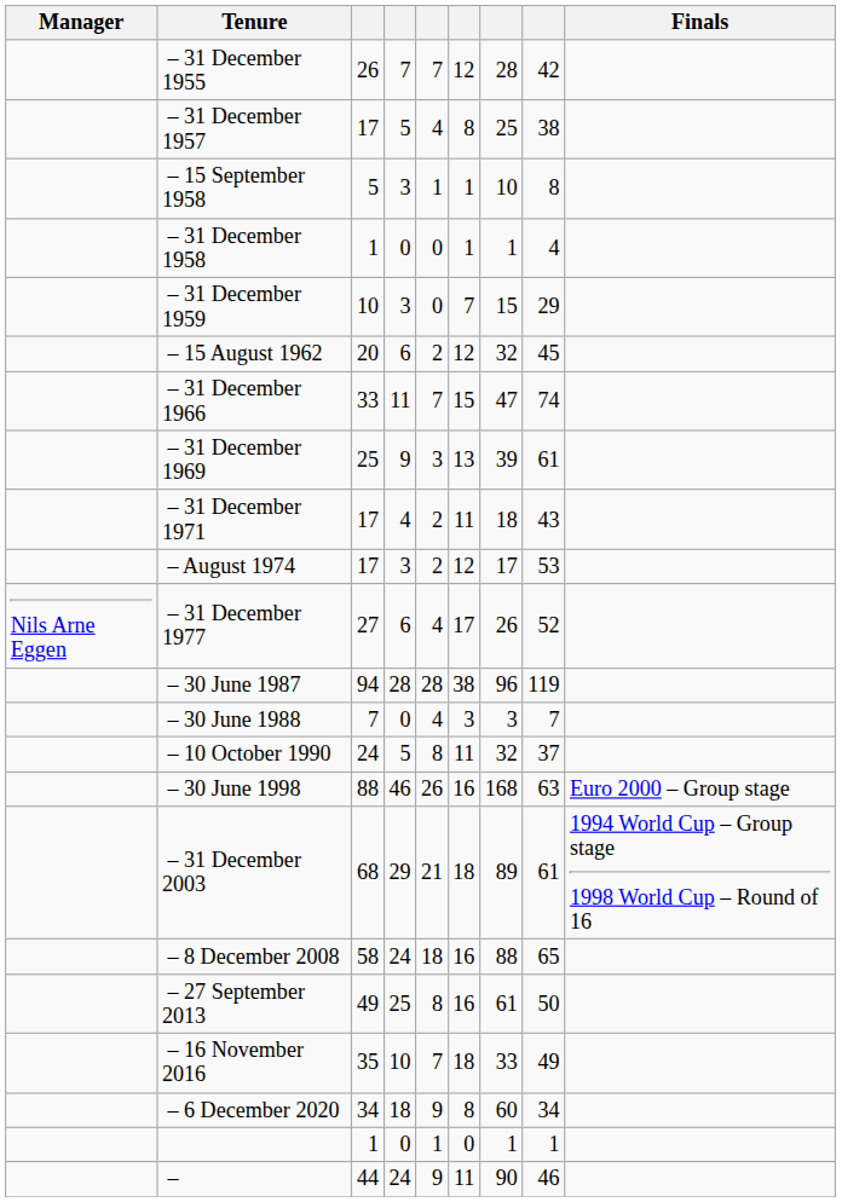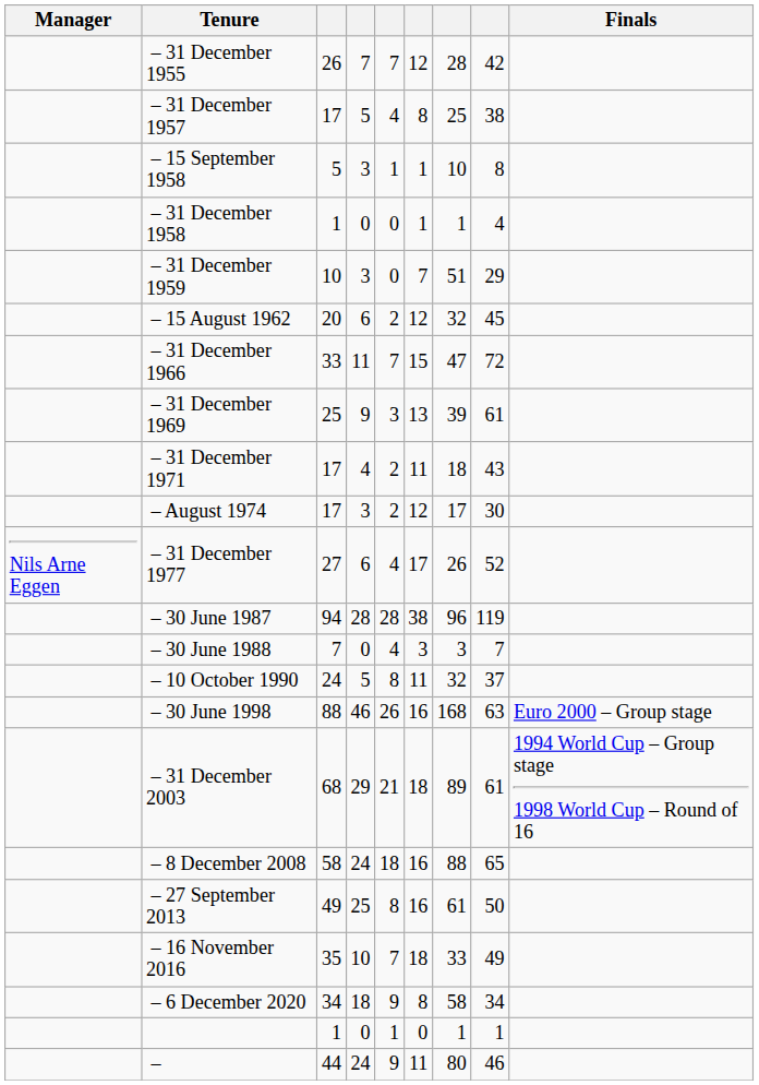 <table class="wikitable sortable">
 <tr>
 <th>Manager</th>
 <th>Tenure</th>
 <th></th>
 <th></th>
 <th></th>
 <th></th>
 <th></th>
 <th></th>
 <th>Finals</th>
 </tr>
 <tr>
 <td> </td>
 <td> – 31 December 1955</td>
 <td align=right>26</td>
 <td align=right>7</td>
 <td align=right>7</td>
 <td align=right>12</td>
 <td align=right>28</td>
 <td align=right>42</td>
 <td></td>
 </tr>
 <tr>
 <td> </td>
 <td> – 31 December 1957</td>
 <td align=right>17</td>
 <td align=right>5</td>
 <td align=right>4</td>
 <td align=right>8</td>
 <td align=right>25</td>
 <td align=right>38</td>
 <td></td>
 </tr>
 <tr>
 <td> </td>
 <td> – 15 September 1958</td>
 <td align=right>5</td>
 <td align=right>3</td>
 <td align=right>1</td>
 <td align=right>1</td>
 <td align=right>10</td>
 <td align=right>8</td>
 <td></td>
 </tr>
 <tr>
 <td> </td>
 <td> – 31 December 1958</td>
 <td align=right>1</td>
 <td align=right>0</td>
 <td align=right>0</td>
 <td align=right>1</td>
 <td align=right>1</td>
 <td align=right>4</td>
 <td></td>
 </tr>
 <tr>
 <td> </td>
 <td> – 31 December 1959</td>
 <td align=right>10</td>
 <td align=right>3</td>
 <td align=right>0</td>
 <td align=right>7</td>
-<td align=right>15</td>
+<td align=right>51</td>
 <td align=right>29</td>
 <td></td>
 </tr>
 <tr>
 <td> </td>
 <td> – 15 August 1962</td>
 <td align=right>20</td>
 <td align=right>6</td>
 <td align=right>2</td>
 <td align=right>12</td>
 <td align=right>32</td>
 <td align=right>45</td>
 <td></td>
 </tr>
 <tr>
 <td> </td>
 <td> – 31 December 1966</td>
 <td align=right>33</td>
 <td align=right>11</td>
 <td align=right>7</td>
 <td align=right>15</td>
 <td align=right>47</td>
-<td align=right>74</td>
+<td align=right>72</td>
 <td></td>
 </tr>
 <tr>
 <td> </td>
 <td> – 31 December 1969</td>
 <td align=right>25</td>
 <td align=right>9</td>
 <td align=right>3</td>
 <td align=right>13</td>
 <td align=right>39</td>
 <td align=right>61</td>
 <td></td>
 </tr>
 <tr>
 <td> </td>
 <td> – 31 December 1971</td>
 <td align=right>17</td>
 <td align=right>4</td>
 <td align=right>2</td>
 <td align=right>11</td>
 <td align=right>18</td>
 <td align=right>43</td>
 <td></td>
 </tr>
 <tr>
 <td> </td>
 <td> – August 1974</td>
 <td align=right>17</td>
 <td align=right>3</td>
 <td align=right>2</td>
 <td align=right>12</td>
 <td align=right>17</td>
-<td align=right>53</td>
+<td align=right>30</td>
 <td></td>
 </tr>
 <tr>
 <td> <hr> <a href='#'>Nils Arne Eggen</a></td>
 <td> – 31 December 1977</td>
 <td align=right>27</td>
 <td align=right>6</td>
 <td align=right>4</td>
 <td align=right>17</td>
 <td align=right>26</td>
 <td align=right>52</td>
 <td></td>
 </tr>
 <tr>
 <td> </td>
 <td> – 30 June 1987</td>
 <td align=right>94</td>
 <td align=right>28</td>
 <td align=right>28</td>
 <td align=right>38</td>
 <td align=right>96</td>
 <td align=right>119</td>
 <td></td>
 </tr>
 <tr>
 <td> </td>
 <td> – 30 June 1988</td>
 <td align=right>7</td>
 <td align=right>0</td>
 <td align=right>4</td>
 <td align=right>3</td>
 <td align=right>3</td>
 <td align=right>7</td>
 <td></td>
 </tr>
 <tr>
 <td> </td>
 <td> – 10 October 1990</td>
 <td align=right>24</td>
 <td align=right>5</td>
 <td align=right>8</td>
 <td align=right>11</td>
 <td align=right>32</td>
 <td align=right>37</td>
 <td></td>
 </tr>
 <tr>
 <td> </td>
 <td> – 30 June 1998</td>
 <td align=right>88</td>
 <td align=right>46</td>
 <td align=right>26</td>
 <td align=right>16</td>
 <td align=right>168</td>
 <td align=right>63</td>
 <td><a href='#'>Euro 2000</a> – Group stage</td>
 </tr>
 <tr>
 <td> </td>
 <td> – 31 December 2003</td>
 <td align=right>68</td>
 <td align=right>29</td>
 <td align=right>21</td>
 <td align=right>18</td>
 <td align=right>89</td>
 <td align=right>61</td>
 <td><a href='#'>1994 World Cup</a> – Group stage<hr><a href='#'>1998 World Cup</a> – Round of 16</td>
 </tr>
 <tr>
 <td> </td>
 <td> – 8 December 2008</td>
 <td align=right>58</td>
 <td align=right>24</td>
 <td align=right>18</td>
 <td align=right>16</td>
 <td align=right>88</td>
 <td align=right>65</td>
 <td></td>
 </tr>
 <tr>
 <td> </td>
 <td> – 27 September 2013</td>
 <td align=right>49</td>
 <td align=right>25</td>
 <td align=right>8</td>
 <td align=right>16</td>
 <td align=right>61</td>
 <td align=right>50</td>
 <td></td>
 </tr>
 <tr>
 <td> </td>
 <td> – 16 November 2016</td>
 <td align=right>35</td>
 <td align=right>10</td>
 <td align=right>7</td>
 <td align=right>18</td>
 <td align=right>33</td>
 <td align=right>49</td>
 <td></td>
 </tr>
 <tr>
 <td> </td>
 <td> – 6 December 2020</td>
 <td align=right>34</td>
 <td align=right>18</td>
 <td align=right>9</td>
 <td align=right>8</td>
-<td align=right>60</td>
+<td align=right>58</td>
 <td align=right>34</td>
 <td></td>
 </tr>
 <tr>
 <td> </td>
 <td></td>
 <td align=right>1</td>
 <td align=right>0</td>
 <td align=right>1</td>
 <td align=right>0</td>
 <td align=right>1</td>
 <td align=right>1</td>
 <td></td>
 </tr>
 <tr>
 <td> </td>
 <td> –</td>
 <td align=right>44</td>
 <td align=right>24</td>
 <td align=right>9</td>
 <td align=right>11</td>
-<td align=right>90</td>
+<td align=right>80</td>
 <td align=right>46</td>
 <td></td>
 </tr>
 </table>
